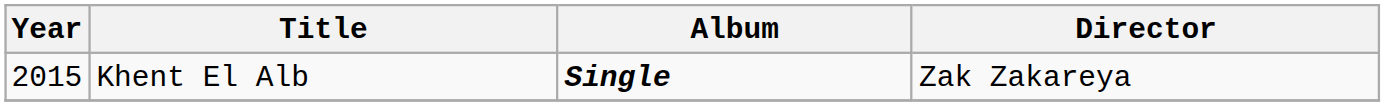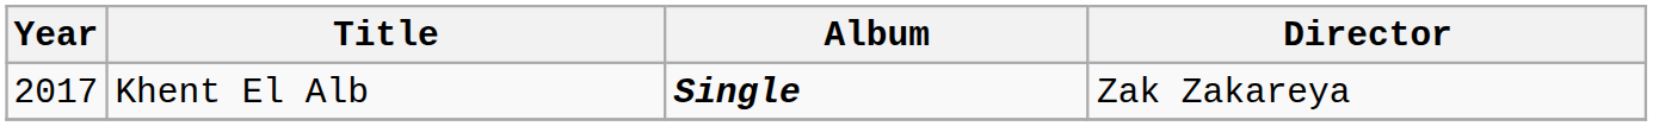 <table class="wikitable" style="margin:1em auto 1em auto;">
 <tr>
 <th>Year</th>
 <th style="width:200px;">Title</th>
 <th style="width:150px;">Album</th>
 <th style="width:200px;">Director</th>
 </tr>
 <tr>
-<td>2015</td>
+<td>2017</td>
 <td>Khent El Alb</td>
 <td><strong><em>Single</em></strong></td>
 <td>Zak Zakareya</td>
 </tr>
 <tr>
 </tr>
 </table>
